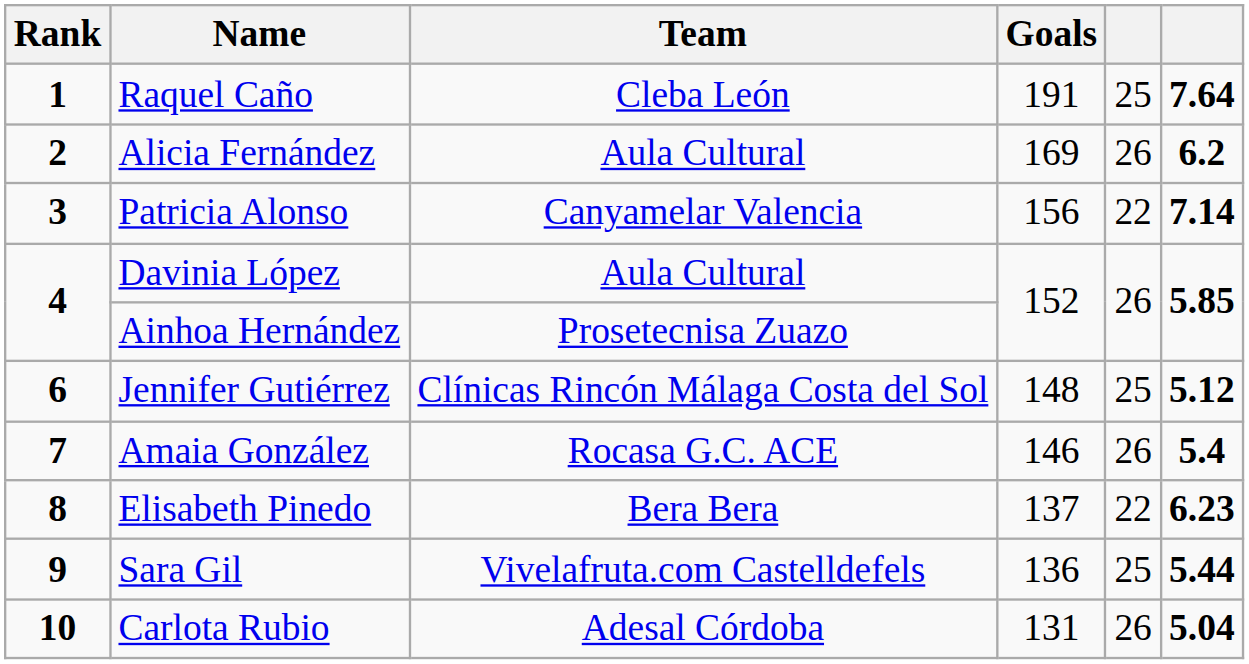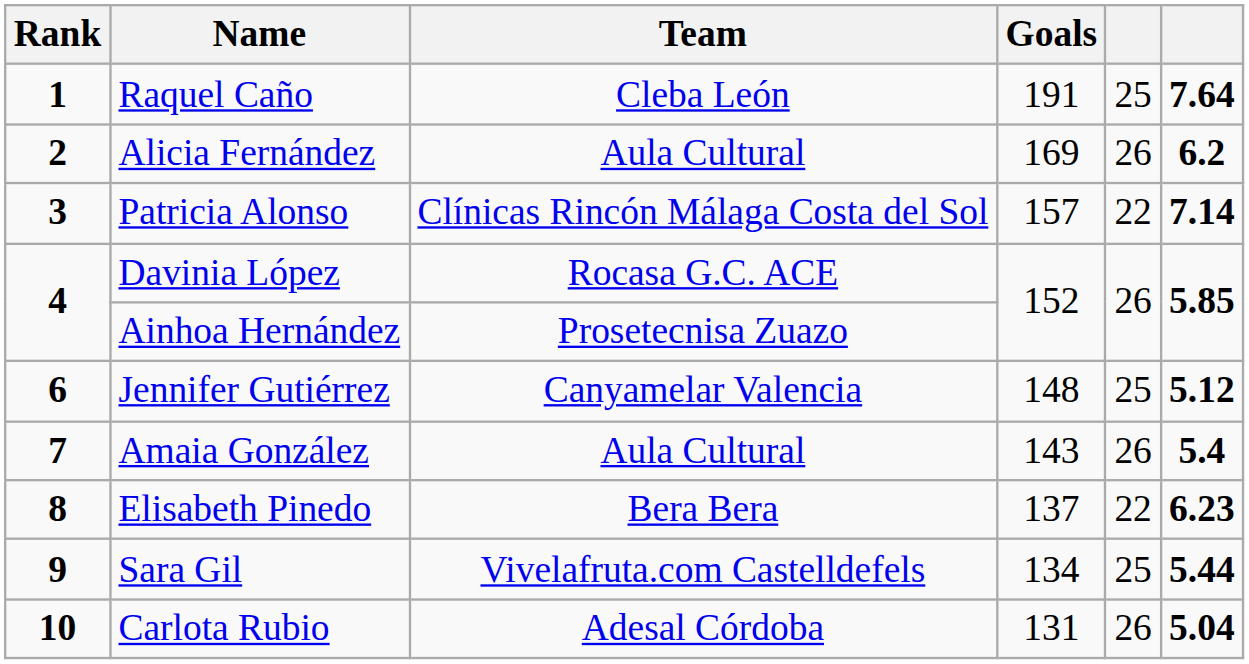 <table class="wikitable">
 <tr>
 <th>Rank</th>
 <th>Name</th>
 <th>Team</th>
 <th>Goals</th>
 <th></th>
 <th></th>
 </tr>
 <tr align=center>
 <td><strong>1</strong></td>
 <td align=left> <a href='#'>Raquel Caño</a></td>
 <td><a href='#'>Cleba León</a></td>
 <td>191</td>
 <td>25</td>
 <td><strong>7.64</strong></td>
 </tr>
 <tr align=center>
 <td><strong>2</strong></td>
 <td align=left> <a href='#'>Alicia Fernández</a></td>
 <td><a href='#'>Aula Cultural</a></td>
 <td>169</td>
 <td>26</td>
 <td><strong>6.2</strong></td>
 </tr>
 <tr align=center>
 <td><strong>3</strong></td>
 <td align=left> <a href='#'>Patricia Alonso</a></td>
-<td><a href='#'>Canyamelar Valencia</a></td>
-<td>156</td>
+<td><a href='#'>Clínicas Rincón Málaga Costa del Sol</a></td>
+<td>157</td>
 <td>22</td>
 <td><strong>7.14</strong></td>
 </tr>
 <tr align=center>
 <td rowspan=2><strong>4</strong></td>
 <td align=left> <a href='#'>Davinia López</a></td>
-<td><a href='#'>Aula Cultural</a></td>
+<td><a href='#'>Rocasa G.C. ACE</a></td>
 <td rowspan=2>152</td>
 <td rowspan=2>26</td>
 <td rowspan=2><strong>5.85</strong></td>
 </tr>
 <tr align=center>
 <td align=left> <a href='#'>Ainhoa Hernández</a></td>
 <td><a href='#'>Prosetecnisa Zuazo</a></td>
 </tr>
 <tr align=center>
 <td><strong>6</strong></td>
 <td align=left> <a href='#'>Jennifer Gutiérrez</a></td>
-<td><a href='#'>Clínicas Rincón Málaga Costa del Sol</a></td>
+<td><a href='#'>Canyamelar Valencia</a></td>
 <td>148</td>
 <td>25</td>
 <td><strong>5.12</strong></td>
 </tr>
 <tr align=center>
 <td><strong>7</strong></td>
 <td align=left> <a href='#'>Amaia González</a></td>
-<td><a href='#'>Rocasa G.C. ACE</a></td>
-<td>146</td>
+<td><a href='#'>Aula Cultural</a></td>
+<td>143</td>
 <td>26</td>
 <td><strong>5.4</strong></td>
 </tr>
 <tr align=center>
 <td><strong>8</strong></td>
 <td align=left> <a href='#'>Elisabeth Pinedo</a></td>
 <td><a href='#'>Bera Bera</a></td>
 <td>137</td>
 <td>22</td>
 <td><strong>6.23</strong></td>
 </tr>
 <tr align=center>
 <td><strong>9</strong></td>
 <td align=left> <a href='#'>Sara Gil</a></td>
 <td><a href='#'>Vivelafruta.com Castelldefels</a></td>
-<td>136</td>
+<td>134</td>
 <td>25</td>
 <td><strong>5.44</strong></td>
 </tr>
 <tr align=center>
 <td><strong>10</strong></td>
 <td align=left> <a href='#'>Carlota Rubio</a></td>
 <td><a href='#'>Adesal Córdoba</a></td>
 <td>131</td>
 <td>26</td>
 <td><strong>5.04</strong></td>
 </tr>
 </table>
